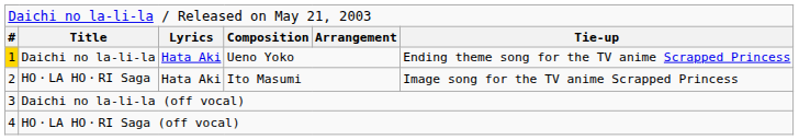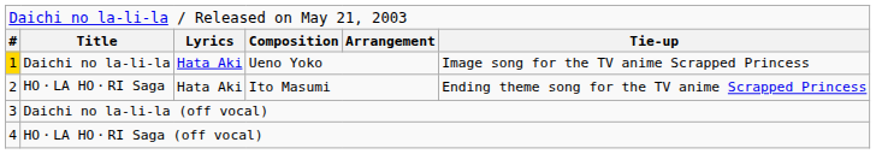 <table class="wikitable" style="font-size:small; white-space:nowrap">
 <tr>
 <td colspan="6" style="font-size:medium"><a href='#'>Daichi no la-li-la</a> / Released on May 21, 2003</td>
 </tr>
 <tr>
 <th>#</th>
 <th>Title</th>
 <th>Lyrics</th>
 <th>Composition</th>
 <th>Arrangement</th>
 <th>Tie-up</th>
 </tr>
 <tr>
 <td style="background: gold;">1</td>
 <td>Daichi no la-li-la</td>
 <td><a href='#'>Hata Aki</a></td>
 <td colspan="2">Ueno Yoko</td>
-<td>Ending theme song for the TV anime <a href='#'>Scrapped Princess</a></td>
+<td>Image song for the TV anime Scrapped Princess</td>
 </tr>
 <tr>
 <td>2</td>
 <td>HO・LA HO・RI Saga</td>
 <td>Hata Aki</td>
 <td colspan="2">Ito Masumi</td>
-<td>Image song for the TV anime Scrapped Princess</td>
+<td>Ending theme song for the TV anime <a href='#'>Scrapped Princess</a></td>
 </tr>
 <tr>
 <td>3</td>
 <td colspan="5">Daichi no la-li-la (off vocal)</td>
 </tr>
 <tr>
 <td>4</td>
 <td colspan="5">HO・LA HO・RI Saga (off vocal)</td>
 </tr>
 </table>
